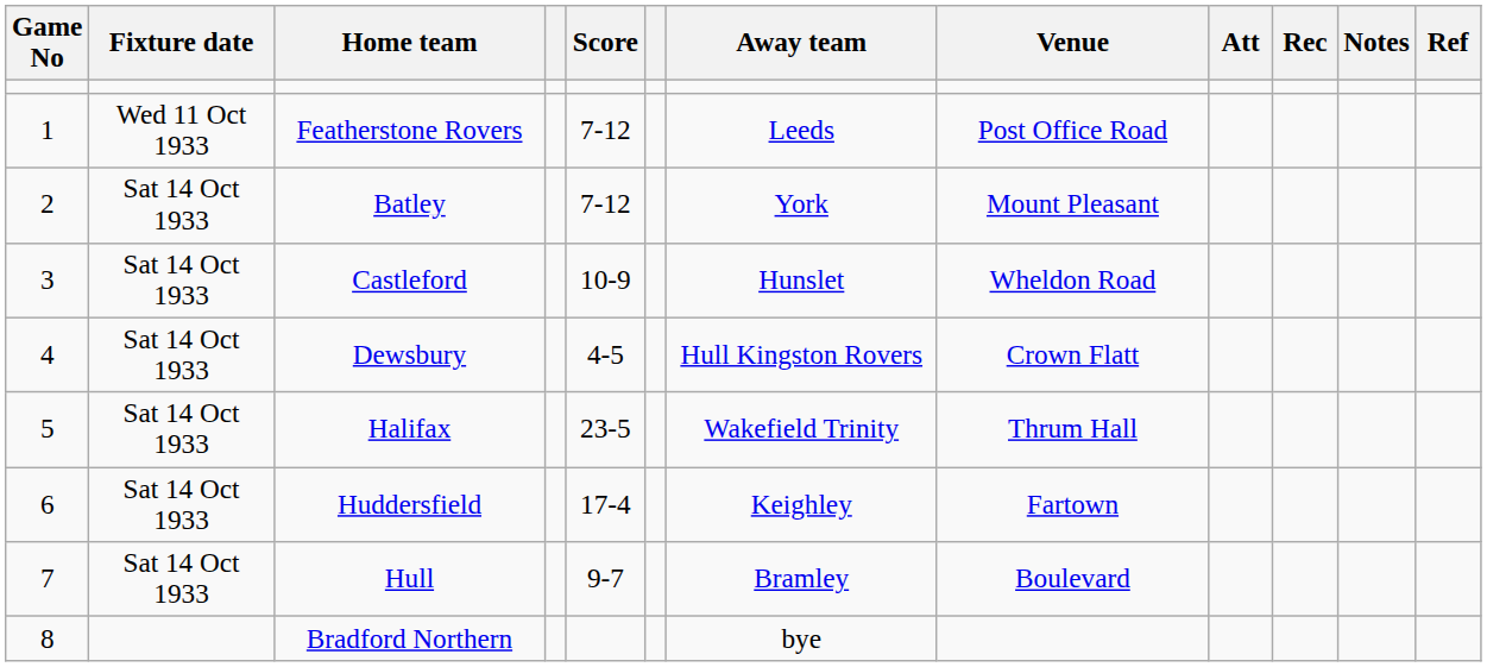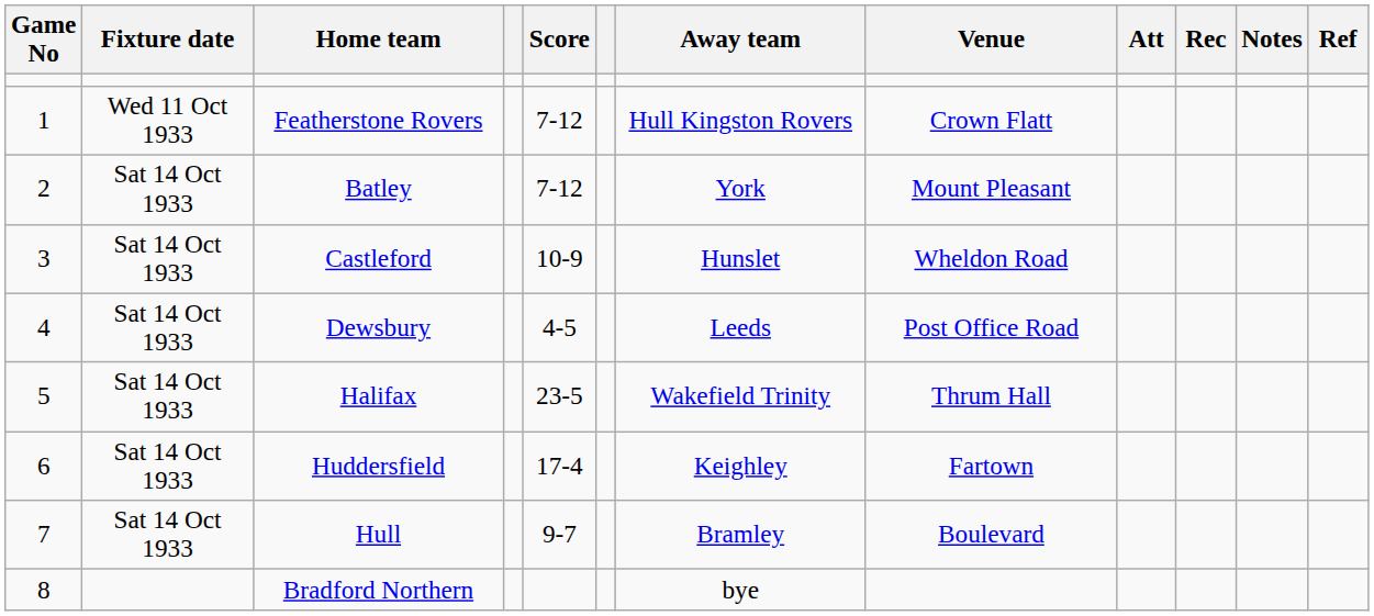 <table class="wikitable" style="text-align:center;">
 <tr>
 <th width=20 abbr="No">Game No</th>
 <th width=100 abbr="Date">Fixture date</th>
 <th width=150 abbr="Home team">Home team</th>
 <th width=5 abbr="space"></th>
 <th width=20 abbr="Score">Score</th>
 <th width=5 abbr="space"></th>
 <th width=150 abbr="Away team">Away team</th>
 <th width=150 abbr="Venue">Venue</th>
 <th width=30 abbr="Att">Att</th>
 <th width=30 abbr="Rec">Rec</th>
 <th width=20 abbr="Notes">Notes</th>
 <th width=30 abbr="Ref">Ref</th>
 </tr>
 <tr>
 <td></td>
 <td></td>
 <td></td>
 <td></td>
 <td></td>
 <td></td>
 <td></td>
 <td></td>
 <td></td>
 <td></td>
 <td></td>
 <td></td>
 </tr>
 <tr>
 <td>1</td>
 <td>Wed 11 Oct 1933</td>
 <td><a href='#'>Featherstone Rovers</a></td>
 <td></td>
 <td>7-12</td>
 <td></td>
-<td><a href='#'>Leeds</a></td>
-<td><a href='#'>Post Office Road</a></td>
+<td><a href='#'>Hull Kingston Rovers</a></td>
+<td><a href='#'>Crown Flatt</a></td>
 <td></td>
 <td></td>
 <td></td>
 <td></td>
 </tr>
 <tr>
 <td>2</td>
 <td>Sat 14 Oct 1933</td>
 <td><a href='#'>Batley</a></td>
 <td></td>
 <td>7-12</td>
 <td></td>
 <td><a href='#'>York</a></td>
 <td><a href='#'>Mount Pleasant</a></td>
 <td></td>
 <td></td>
 <td></td>
 <td></td>
 </tr>
 <tr>
 <td>3</td>
 <td>Sat 14 Oct 1933</td>
 <td><a href='#'>Castleford</a></td>
 <td></td>
 <td>10-9</td>
 <td></td>
 <td><a href='#'>Hunslet</a></td>
 <td><a href='#'>Wheldon Road</a></td>
 <td></td>
 <td></td>
 <td></td>
 <td></td>
 </tr>
 <tr>
 <td>4</td>
 <td>Sat 14 Oct 1933</td>
 <td><a href='#'>Dewsbury</a></td>
 <td></td>
 <td>4-5</td>
 <td></td>
-<td><a href='#'>Hull Kingston Rovers</a></td>
-<td><a href='#'>Crown Flatt</a></td>
+<td><a href='#'>Leeds</a></td>
+<td><a href='#'>Post Office Road</a></td>
 <td></td>
 <td></td>
 <td></td>
 <td></td>
 </tr>
 <tr>
 <td>5</td>
 <td>Sat 14 Oct 1933</td>
 <td><a href='#'>Halifax</a></td>
 <td></td>
 <td>23-5</td>
 <td></td>
 <td><a href='#'>Wakefield Trinity</a></td>
 <td><a href='#'>Thrum Hall</a></td>
 <td></td>
 <td></td>
 <td></td>
 <td></td>
 </tr>
 <tr>
 <td>6</td>
 <td>Sat 14 Oct 1933</td>
 <td><a href='#'>Huddersfield</a></td>
 <td></td>
 <td>17-4</td>
 <td></td>
 <td><a href='#'>Keighley</a></td>
 <td><a href='#'>Fartown</a></td>
 <td></td>
 <td></td>
 <td></td>
 <td></td>
 </tr>
 <tr>
 <td>7</td>
 <td>Sat 14 Oct 1933</td>
 <td><a href='#'>Hull</a></td>
 <td></td>
 <td>9-7</td>
 <td></td>
 <td><a href='#'>Bramley</a></td>
 <td><a href='#'>Boulevard</a></td>
 <td></td>
 <td></td>
 <td></td>
 <td></td>
 </tr>
 <tr>
 <td>8</td>
 <td></td>
 <td><a href='#'>Bradford Northern</a></td>
 <td></td>
 <td></td>
 <td></td>
 <td>bye</td>
 <td></td>
 <td></td>
 <td></td>
 <td></td>
 <td></td>
 </tr>
 </table>
